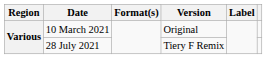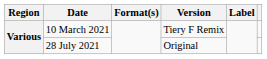 <table class="wikitable plainrowheaders">
 <tr>
 <th scope="col">Region</th>
 <th scope="col">Date</th>
 <th scope="col">Format(s)</th>
 <th scope="col">Version</th>
 <th scope="col">Label</th>
 <th scope="col"></th>
 </tr>
 <tr>
 <th scope="row" rowspan="2">Various</th>
 <td>10 March 2021</td>
 <td rowspan="2"></td>
-<td>Original</td>
+<td>Tiery F Remix</td>
 <td rowspan="2"></td>
 <td></td>
 </tr>
 <tr>
 <td>28 July 2021</td>
-<td>Tiery F Remix</td>
+<td>Original</td>
 <td></td>
 </tr>
 </table>
